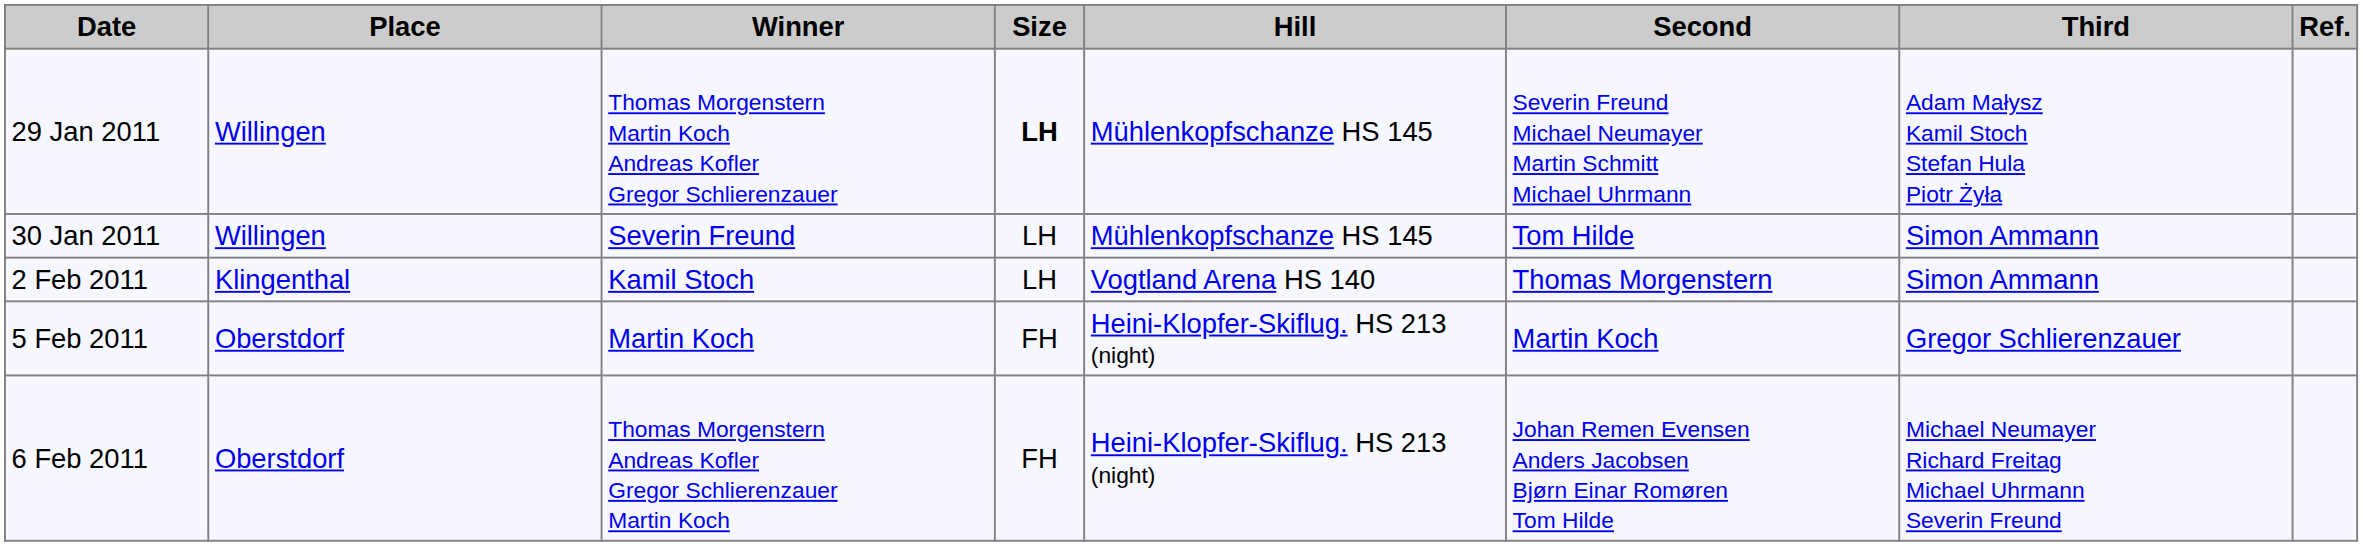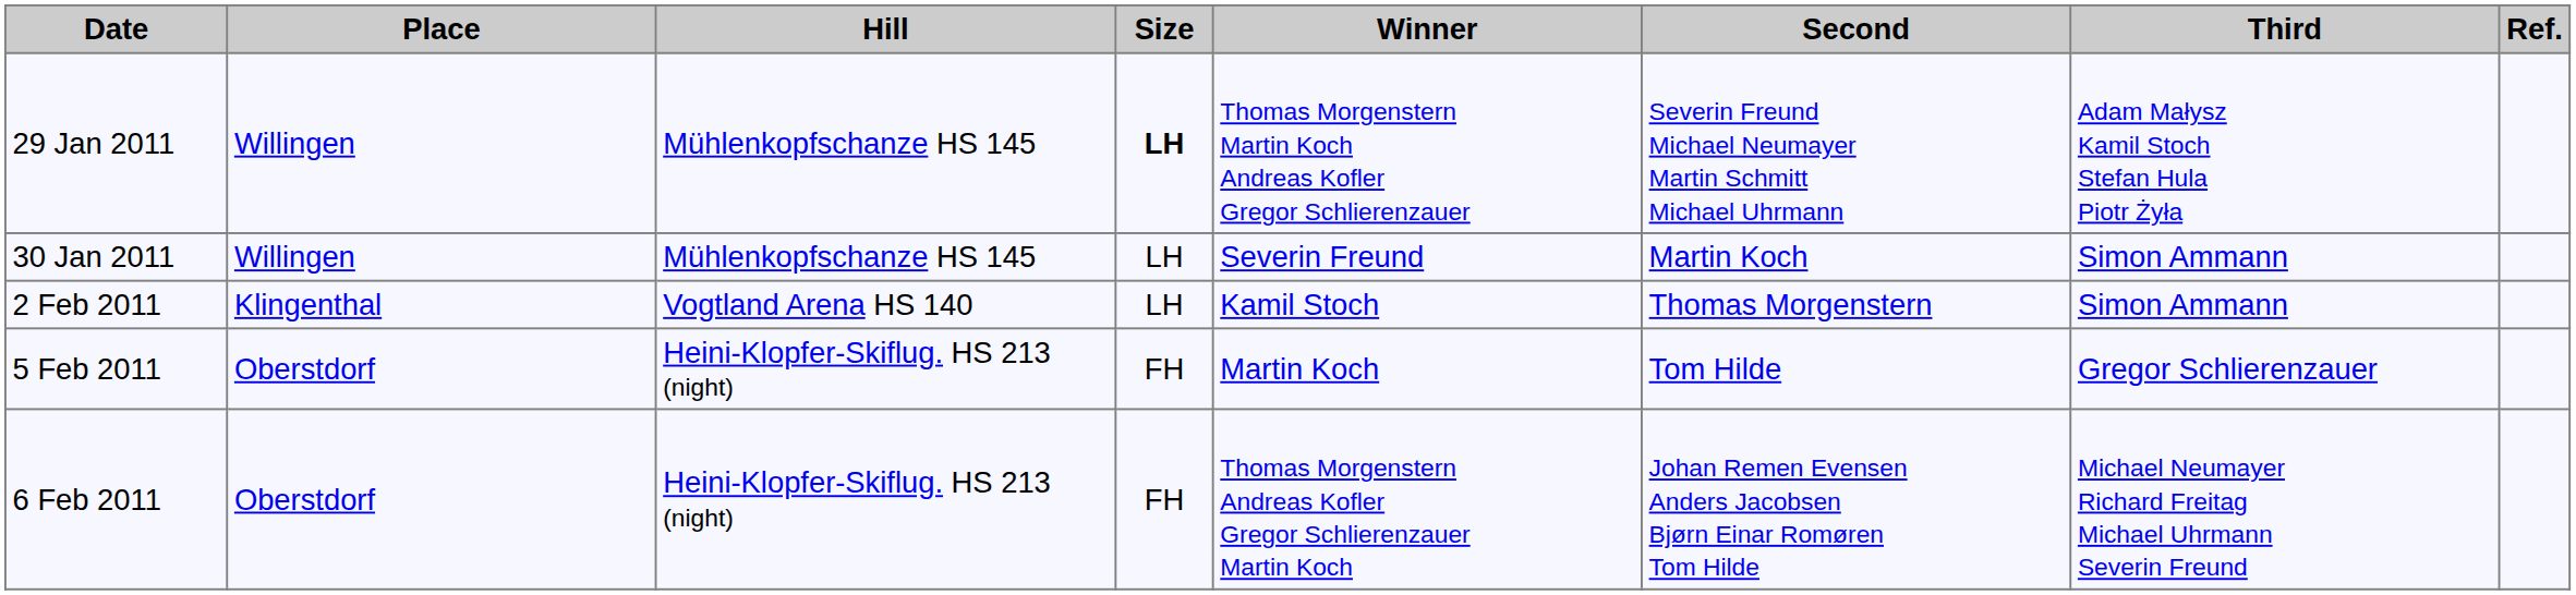 <table cellpadding="3" cellspacing="0" border="1" style="background:#f7f8ff; font-size:90%; border:gray solid 1px; border-collapse:collapse;">
 <tr style="background:#ccc; text-align:center;">
 <th width="100">Date</th>
 <th width="200">Place</th>
+<th width="215">Hill</th>
+<th width="40">Size</th>
 <th width="200">Winner</th>
-<th width="40">Size</th>
-<th width="215">Hill</th>
 <th width="200">Second</th>
 <th width="200">Third</th>
 <th width="10">Ref.</th>
 </tr>
 <tr>
 <td>29 Jan 2011</td>
 <td> <a href='#'>Willingen</a></td>
+<td><a href='#'>Mühlenkopfschanze</a> HS 145</td>
+<td align=center><strong>LH</strong></td>
 <td><br><small><a href='#'>Thomas Morgenstern</a></small><br><small><a href='#'>Martin Koch</a></small><br><small><a href='#'>Andreas Kofler</a></small><br><small><a href='#'>Gregor Schlierenzauer</a></small></td>
-<td align=center><strong>LH</strong></td>
-<td><a href='#'>Mühlenkopfschanze</a> HS 145</td>
 <td><br><small><a href='#'>Severin Freund</a></small><br><small><a href='#'>Michael Neumayer</a></small><br><small><a href='#'>Martin Schmitt</a></small><br><small><a href='#'>Michael Uhrmann</a></small></td>
 <td><br><small><a href='#'>Adam Małysz</a></small><br><small><a href='#'>Kamil Stoch</a></small><br><small><a href='#'>Stefan Hula</a></small><br><small><a href='#'>Piotr Żyła</a></small></td>
 <td></td>
 </tr>
 <tr>
 <td>30 Jan 2011</td>
 <td> <a href='#'>Willingen</a></td>
+<td><a href='#'>Mühlenkopfschanze</a> HS 145</td>
+<td align=center>LH</td>
 <td> <a href='#'>Severin Freund</a></td>
-<td align=center>LH</td>
-<td><a href='#'>Mühlenkopfschanze</a> HS 145</td>
-<td> <a href='#'>Tom Hilde</a></td>
+<td> <a href='#'>Martin Koch</a></td>
 <td> <a href='#'>Simon Ammann</a></td>
 <td></td>
 </tr>
 <tr>
 <td>2 Feb 2011</td>
 <td> <a href='#'>Klingenthal</a></td>
+<td><a href='#'>Vogtland Arena</a> HS 140</td>
+<td align=center>LH</td>
 <td> <a href='#'>Kamil Stoch</a></td>
-<td align=center>LH</td>
-<td><a href='#'>Vogtland Arena</a> HS 140</td>
 <td> <a href='#'>Thomas Morgenstern</a></td>
 <td> <a href='#'>Simon Ammann</a></td>
 <td></td>
 </tr>
 <tr>
 <td>5 Feb 2011</td>
 <td> <a href='#'>Oberstdorf</a></td>
+<td><a href='#'>Heini-Klopfer-Skiflug.</a> HS 213 <small>(night)</small></td>
+<td align=center>FH</td>
 <td> <a href='#'>Martin Koch</a></td>
-<td align=center>FH</td>
-<td><a href='#'>Heini-Klopfer-Skiflug.</a> HS 213 <small>(night)</small></td>
-<td> <a href='#'>Martin Koch</a></td>
+<td> <a href='#'>Tom Hilde</a></td>
 <td> <a href='#'>Gregor Schlierenzauer</a></td>
 <td></td>
 </tr>
 <tr>
 <td>6 Feb 2011</td>
 <td> <a href='#'>Oberstdorf</a></td>
+<td><a href='#'>Heini-Klopfer-Skiflug.</a> HS 213 <small>(night)</small></td>
+<td align=center>FH</td>
 <td><br><small><a href='#'>Thomas Morgenstern</a></small><br><small><a href='#'>Andreas Kofler</a></small><br><small><a href='#'>Gregor Schlierenzauer</a></small><br><small><a href='#'>Martin Koch</a></small></td>
-<td align=center>FH</td>
-<td><a href='#'>Heini-Klopfer-Skiflug.</a> HS 213 <small>(night)</small></td>
 <td><br><small><a href='#'>Johan Remen Evensen</a></small><br><small><a href='#'>Anders Jacobsen</a></small><br><small><a href='#'>Bjørn Einar Romøren</a></small><br><small><a href='#'>Tom Hilde</a></small></td>
 <td><br><small><a href='#'>Michael Neumayer</a></small><br><small><a href='#'>Richard Freitag</a></small><br><small><a href='#'>Michael Uhrmann</a></small><br><small><a href='#'>Severin Freund</a></small></td>
 <td></td>
 </tr>
 </table>
